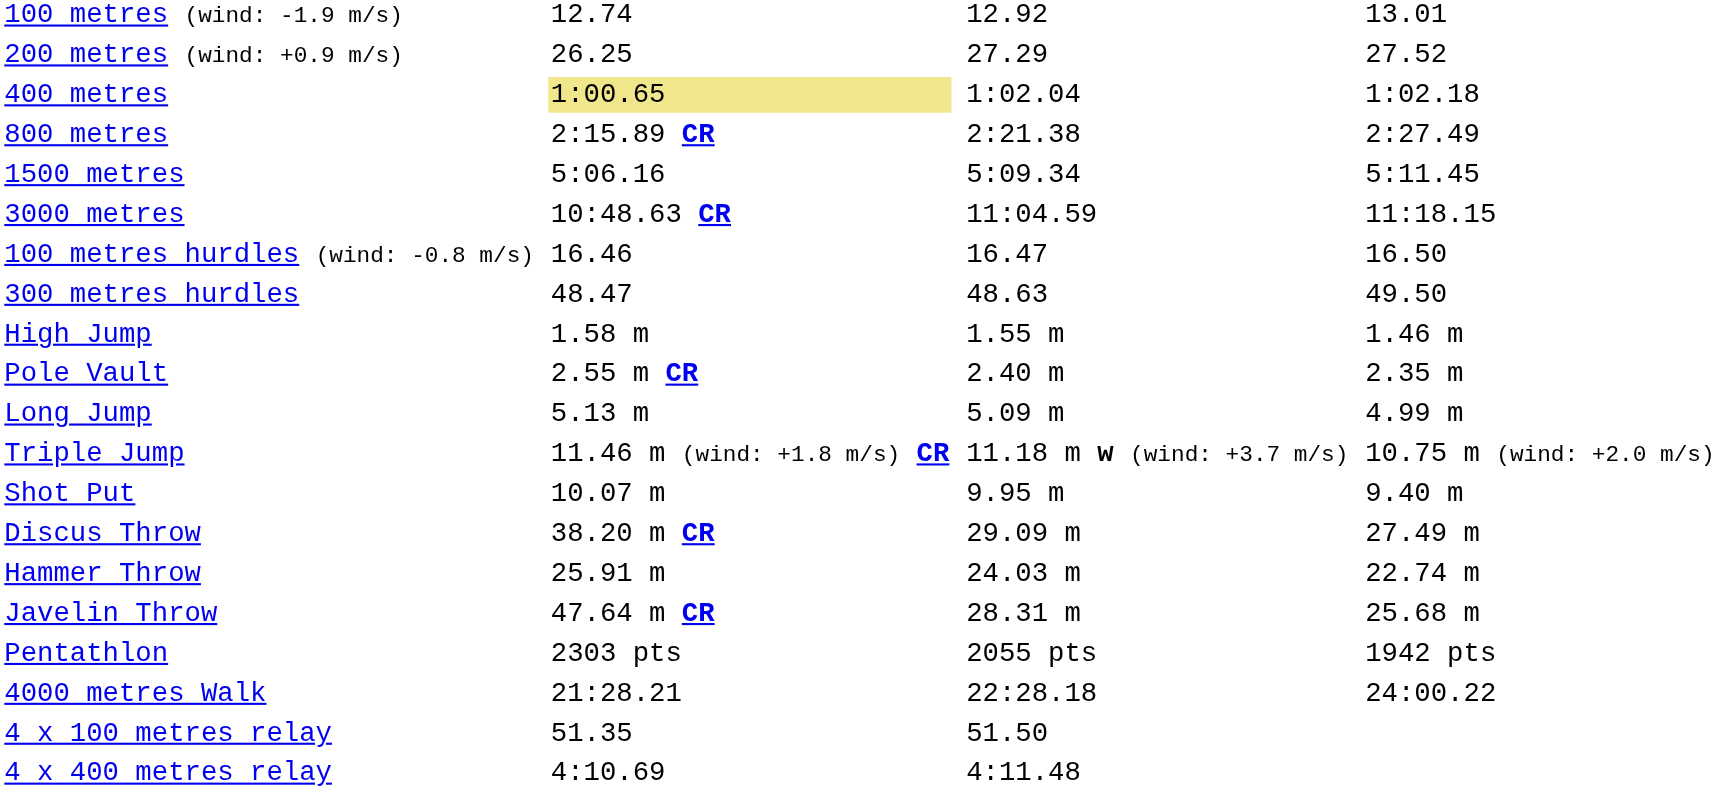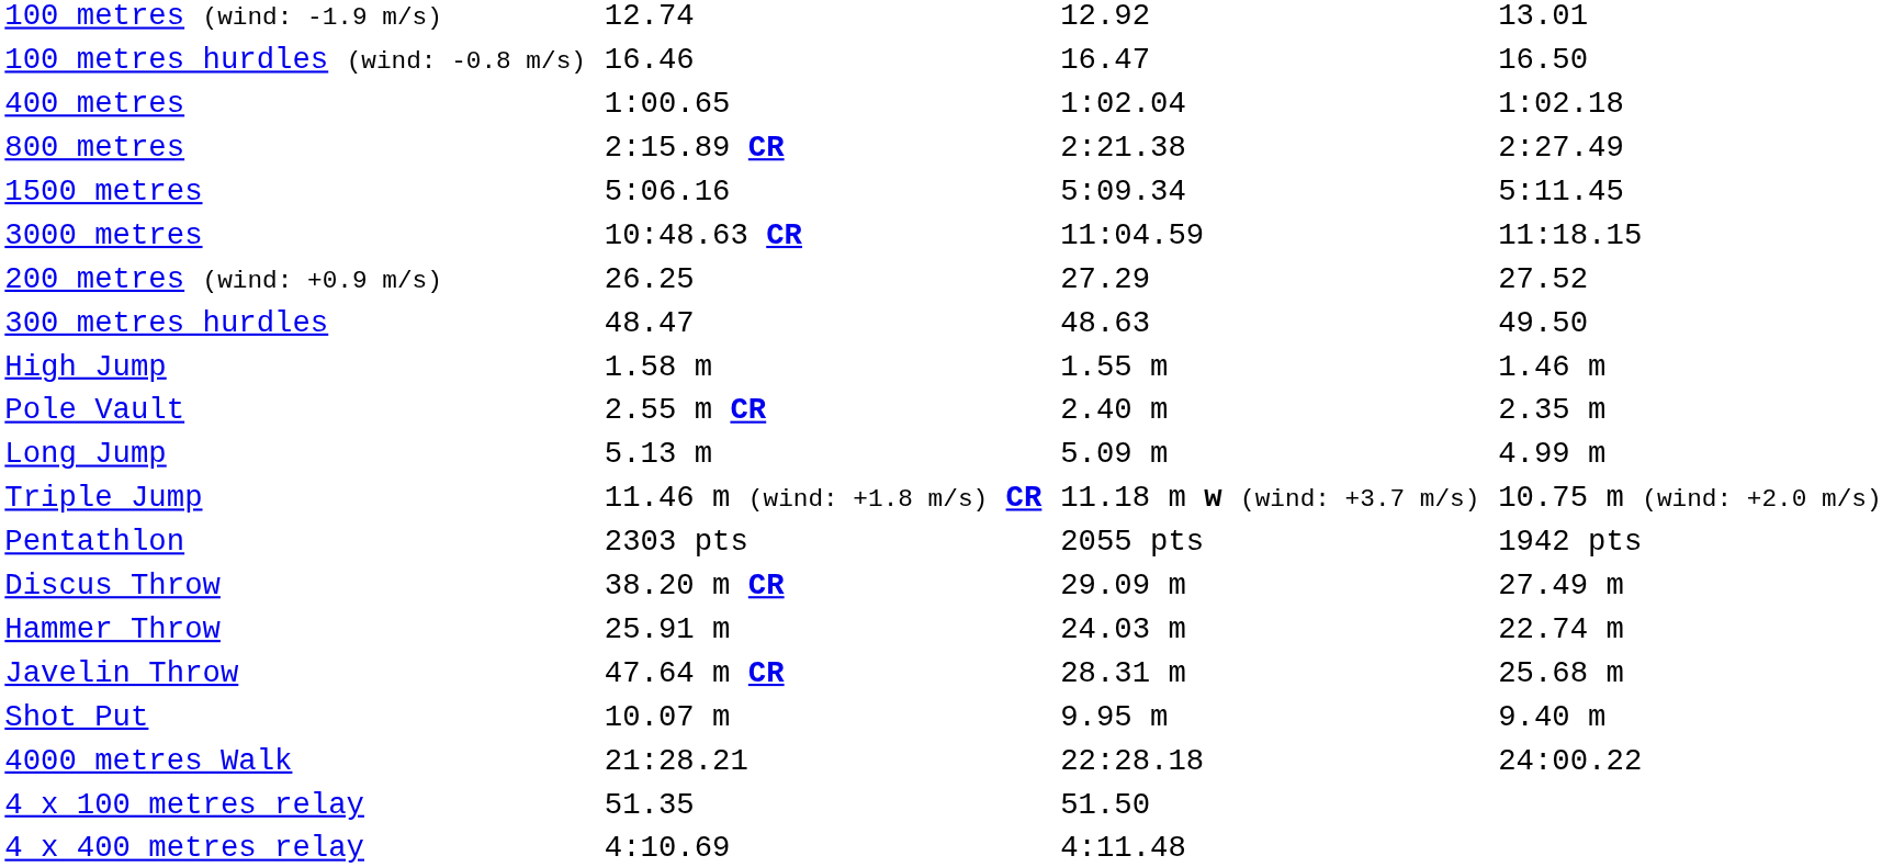 <table>
 <tr>
 <td><a href='#'>100 metres</a> <small>(wind: -1.9 m/s)</small></td>
 <td></td>
 <td>12.74</td>
 <td></td>
 <td>12.92</td>
 <td></td>
 <td>13.01</td>
 </tr>
 <tr>
-<td><a href='#'>200 metres</a> <small>(wind: +0.9 m/s)</small></td>
+<td><a href='#'>100 metres hurdles</a> <small>(wind: -0.8 m/s)</small></td>
 <td></td>
-<td>26.25</td>
+<td>16.46</td>
 <td></td>
-<td>27.29</td>
+<td>16.47</td>
 <td></td>
-<td>27.52</td>
+<td>16.50</td>
 </tr>
 <tr>
 <td><a href='#'>400 metres</a></td>
 <td></td>
-<td style="background: khaki;">1:00.65</td>
+<td>1:00.65</td>
 <td></td>
 <td>1:02.04</td>
 <td></td>
 <td>1:02.18</td>
 </tr>
 <tr>
 <td><a href='#'>800 metres</a></td>
 <td></td>
 <td>2:15.89 <strong><a href='#'>CR</a></strong></td>
 <td></td>
 <td>2:21.38</td>
 <td></td>
 <td>2:27.49</td>
 </tr>
 <tr>
 <td><a href='#'>1500 metres</a></td>
 <td></td>
 <td>5:06.16</td>
 <td></td>
 <td>5:09.34</td>
 <td></td>
 <td>5:11.45</td>
 </tr>
 <tr>
 <td><a href='#'>3000 metres</a></td>
 <td></td>
 <td>10:48.63 <strong><a href='#'>CR</a></strong></td>
 <td></td>
 <td>11:04.59</td>
 <td></td>
 <td>11:18.15</td>
 </tr>
 <tr>
-<td><a href='#'>100 metres hurdles</a> <small>(wind: -0.8 m/s)</small></td>
+<td><a href='#'>200 metres</a> <small>(wind: +0.9 m/s)</small></td>
 <td></td>
-<td>16.46</td>
+<td>26.25</td>
 <td></td>
-<td>16.47</td>
+<td>27.29</td>
 <td></td>
-<td>16.50</td>
+<td>27.52</td>
 </tr>
 <tr>
 <td><a href='#'>300 metres hurdles</a></td>
 <td></td>
 <td>48.47</td>
 <td></td>
 <td>48.63</td>
 <td></td>
 <td>49.50</td>
 </tr>
 <tr>
 <td><a href='#'>High Jump</a></td>
 <td></td>
 <td>1.58 m</td>
 <td></td>
 <td>1.55 m</td>
 <td></td>
 <td>1.46 m</td>
 </tr>
 <tr>
 <td><a href='#'>Pole Vault</a></td>
 <td></td>
 <td>2.55 m <strong><a href='#'>CR</a></strong></td>
 <td></td>
 <td>2.40 m</td>
 <td></td>
 <td>2.35 m</td>
 </tr>
 <tr>
 <td><a href='#'>Long Jump</a></td>
 <td></td>
 <td>5.13 m</td>
 <td></td>
 <td>5.09 m</td>
 <td></td>
 <td>4.99 m</td>
 </tr>
 <tr>
 <td><a href='#'>Triple Jump</a></td>
 <td></td>
 <td>11.46 m <small>(wind: +1.8 m/s)</small> <strong><a href='#'>CR</a></strong></td>
 <td></td>
 <td>11.18 m <strong>w</strong> <small>(wind: +3.7 m/s)</small></td>
 <td></td>
 <td>10.75 m <small>(wind: +2.0 m/s)</small></td>
 </tr>
 <tr>
-<td><a href='#'>Shot Put</a></td>
+<td><a href='#'>Pentathlon</a></td>
 <td></td>
-<td>10.07 m</td>
+<td>2303 pts</td>
 <td></td>
-<td>9.95 m</td>
+<td>2055 pts</td>
 <td></td>
-<td>9.40 m</td>
+<td>1942 pts</td>
 </tr>
 <tr>
 <td><a href='#'>Discus Throw</a></td>
 <td></td>
 <td>38.20 m <strong><a href='#'>CR</a></strong></td>
 <td></td>
 <td>29.09 m</td>
 <td></td>
 <td>27.49 m</td>
 </tr>
 <tr>
 <td><a href='#'>Hammer Throw</a></td>
 <td></td>
 <td>25.91 m</td>
 <td></td>
 <td>24.03 m</td>
 <td></td>
 <td>22.74 m</td>
 </tr>
 <tr>
 <td><a href='#'>Javelin Throw</a></td>
 <td></td>
 <td>47.64 m <strong><a href='#'>CR</a></strong></td>
 <td></td>
 <td>28.31 m</td>
 <td></td>
 <td>25.68 m</td>
 </tr>
 <tr>
-<td><a href='#'>Pentathlon</a></td>
+<td><a href='#'>Shot Put</a></td>
 <td></td>
-<td>2303 pts</td>
+<td>10.07 m</td>
 <td></td>
-<td>2055 pts</td>
+<td>9.95 m</td>
 <td></td>
-<td>1942 pts</td>
+<td>9.40 m</td>
 </tr>
 <tr>
 <td><a href='#'>4000 metres Walk</a></td>
 <td></td>
 <td>21:28.21</td>
 <td></td>
 <td>22:28.18</td>
 <td></td>
 <td>24:00.22</td>
 </tr>
 <tr>
 <td><a href='#'>4 x 100 metres relay</a></td>
 <td></td>
 <td>51.35</td>
 <td></td>
 <td>51.50</td>
 <td></td>
 <td></td>
 </tr>
 <tr>
 <td><a href='#'>4 x 400 metres relay</a></td>
 <td></td>
 <td>4:10.69</td>
 <td></td>
 <td>4:11.48</td>
 <td></td>
 <td></td>
 </tr>
 </table>
